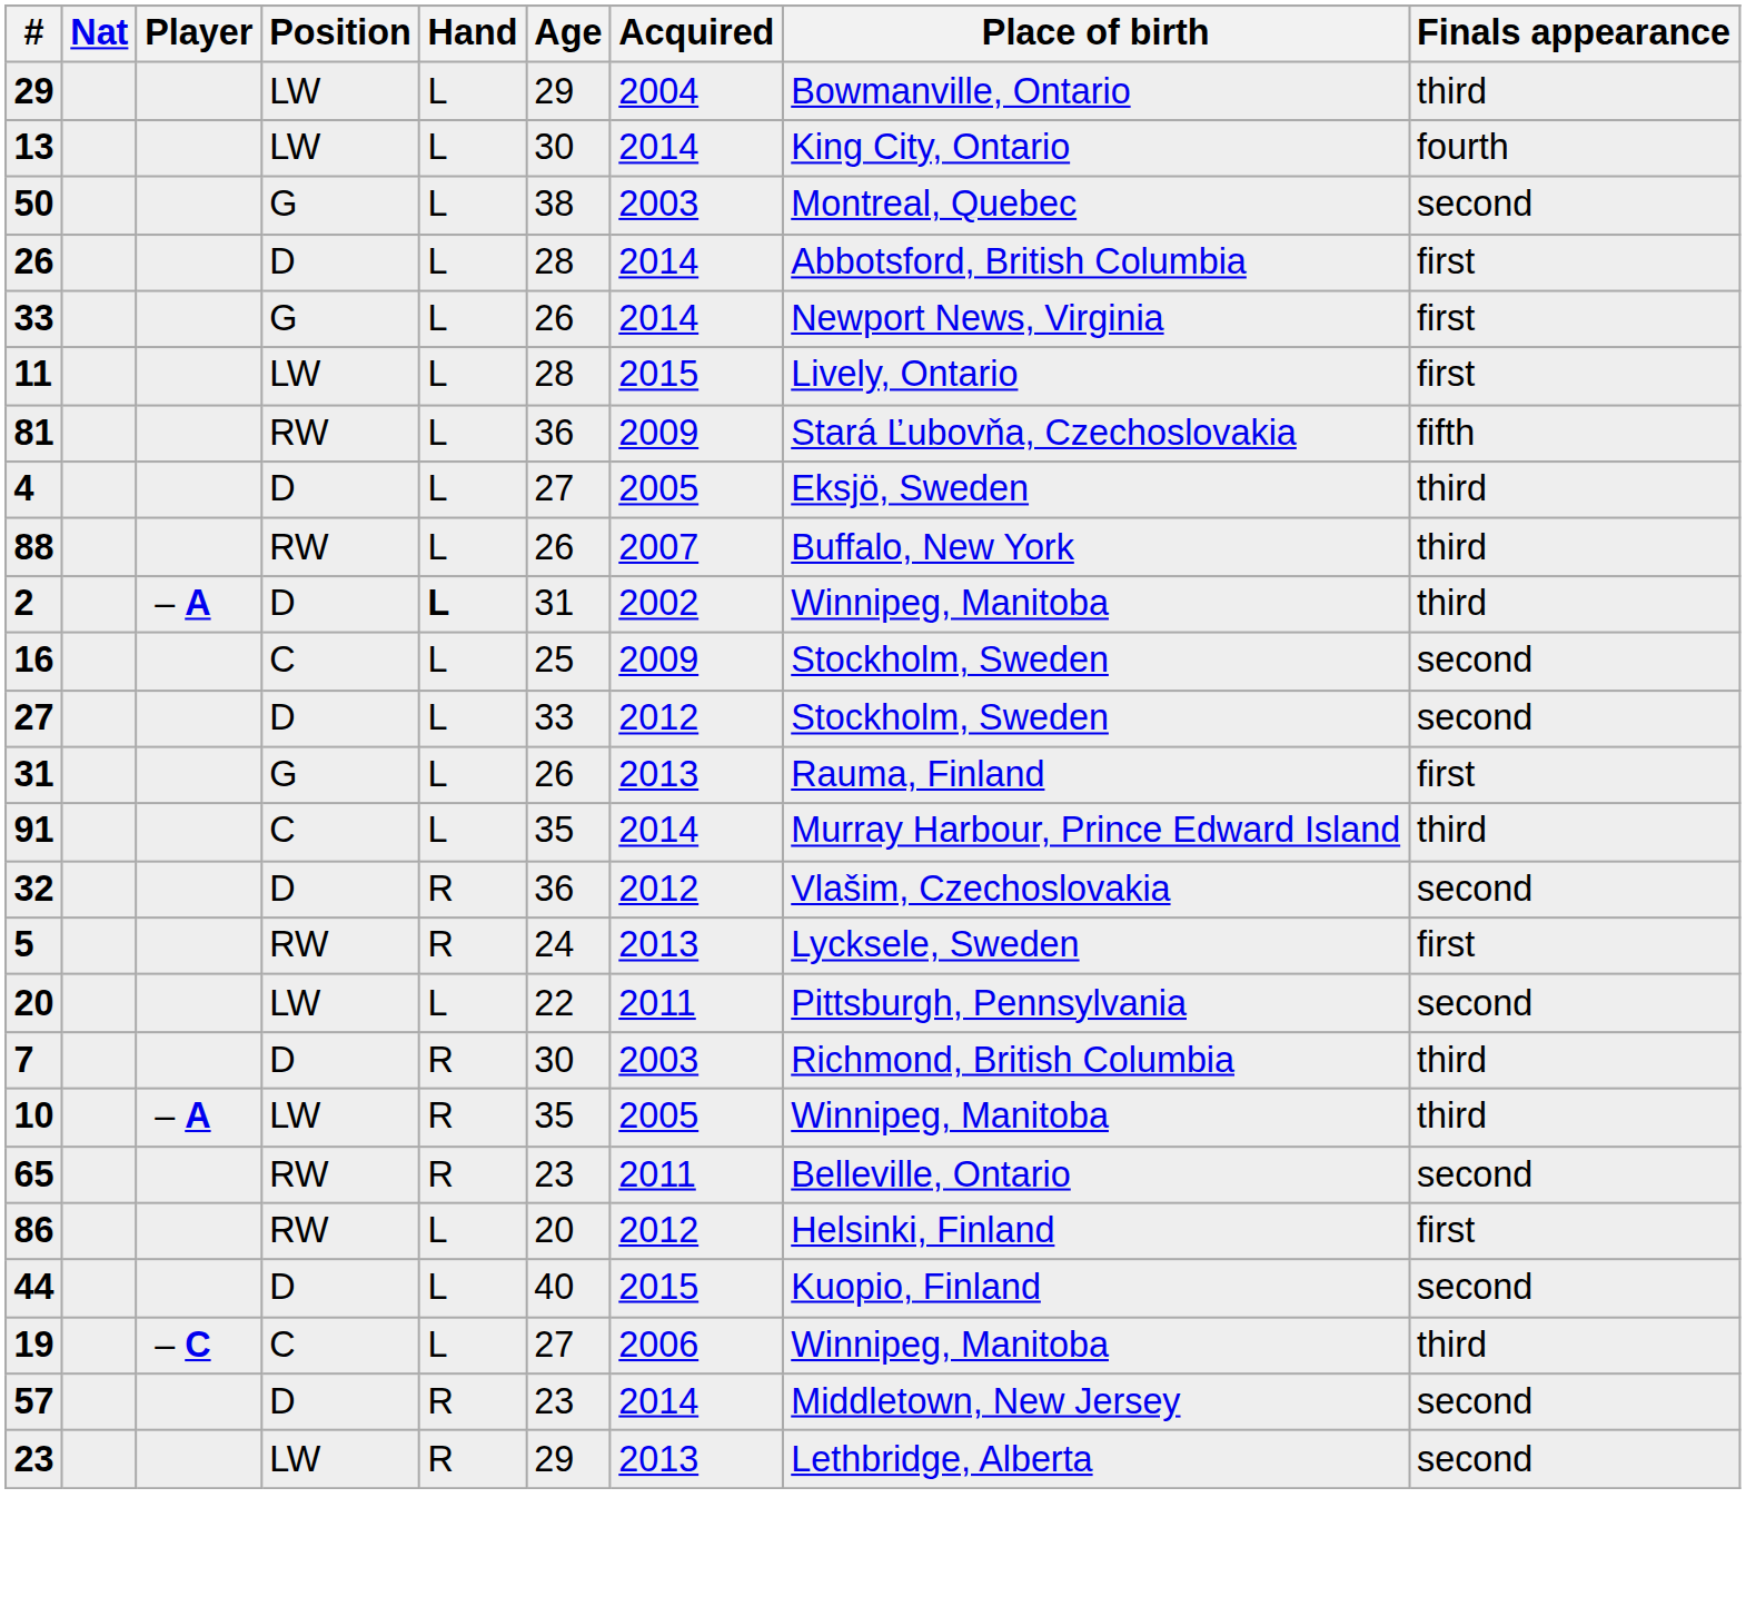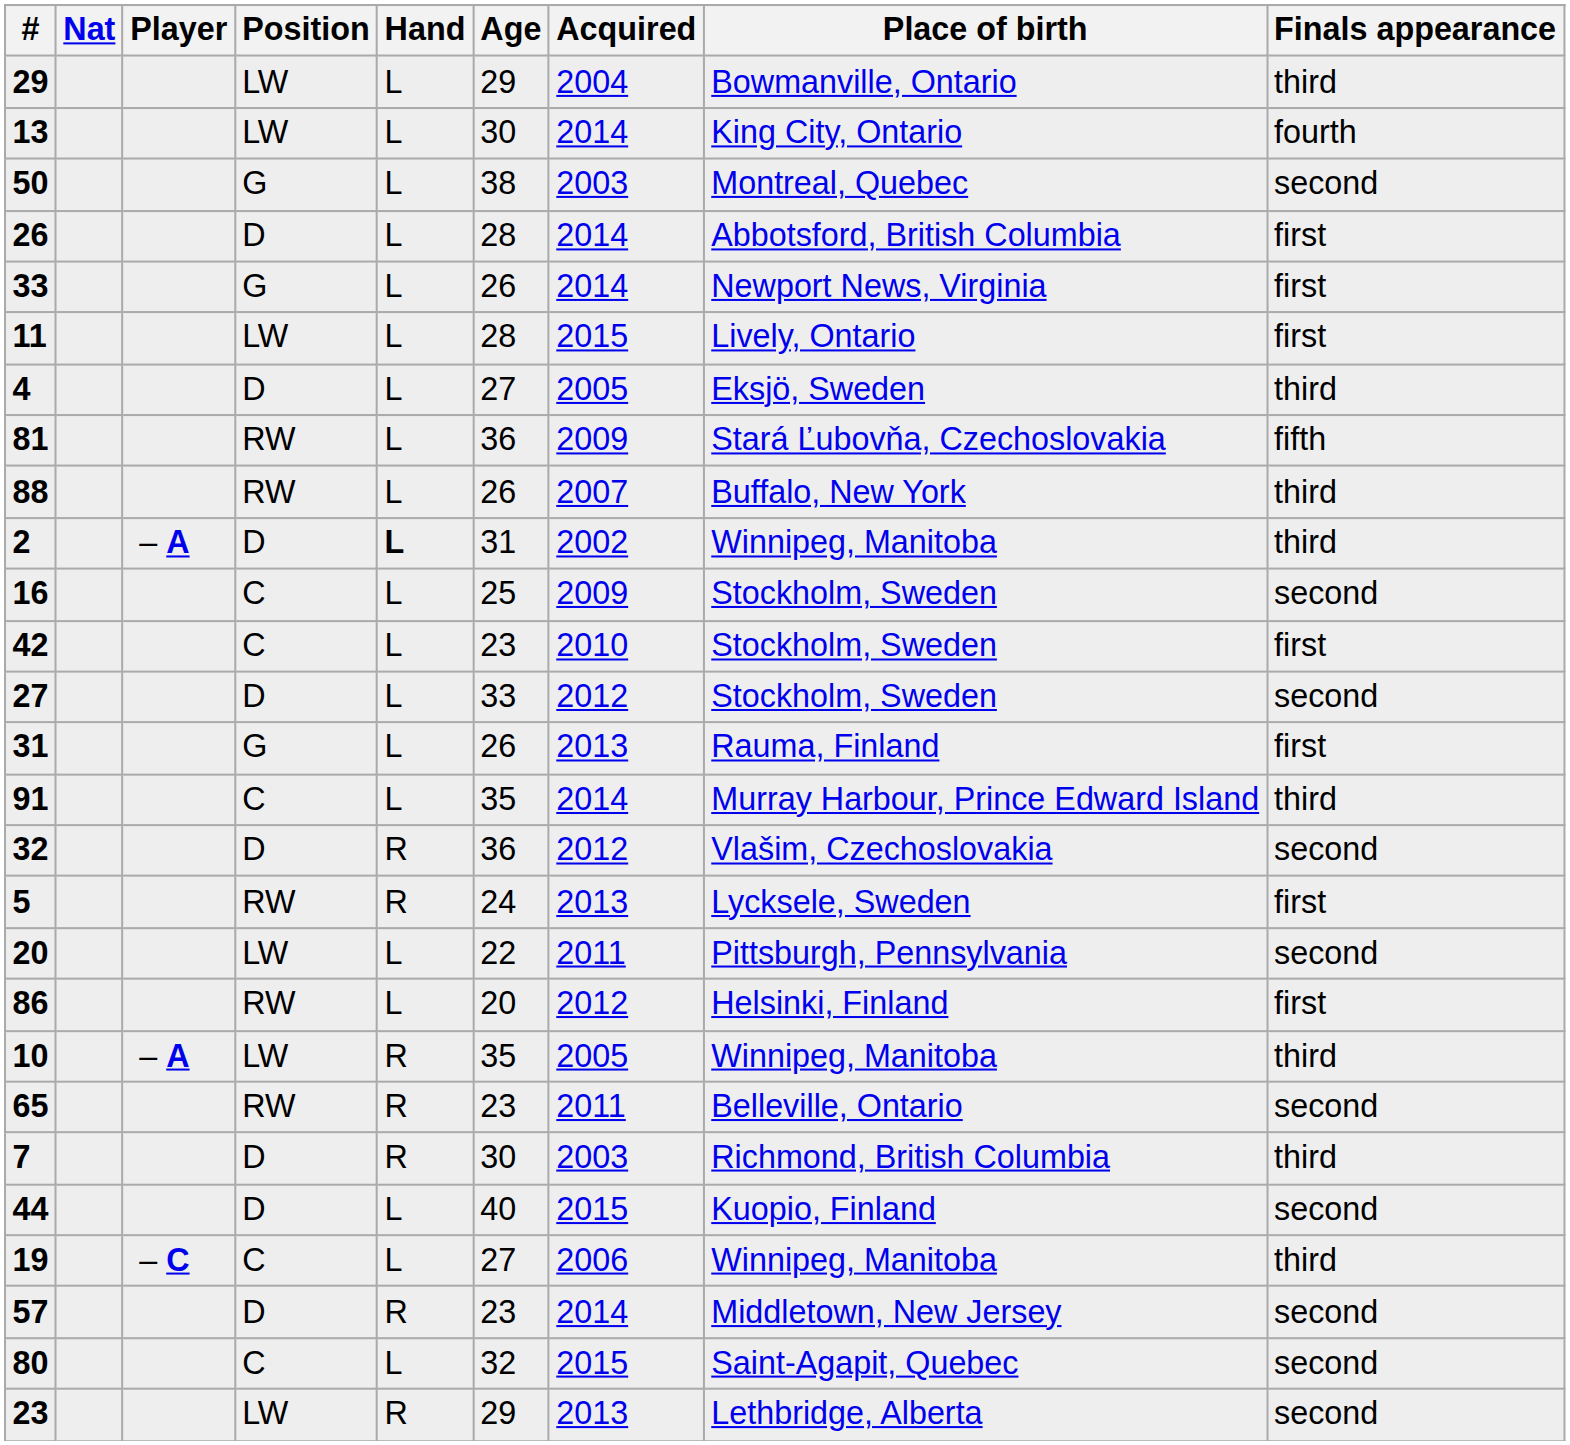 <table class="sortable wikitable">
 <tr style="text-align:center;">
 </tr>
 <tr style="background:#dddddd;">
 <th>#</th>
 <th><a href='#'>Nat</a></th>
 <th>Player</th>
 <th>Position</th>
 <th>Hand</th>
 <th>Age</th>
 <th>Acquired</th>
 <th class="unsortable">Place of birth</th>
 <th class="unsortable">Finals appearance</th>
 </tr>
 <tr style="background:#eeeeee;">
 <td><strong>29</strong></td>
 <td></td>
 <td align="left"></td>
 <td>LW</td>
 <td>L</td>
 <td>29</td>
 <td><a href='#'>2004</a></td>
 <td align="left"><a href='#'>Bowmanville, Ontario</a></td>
 <td>third </td>
 </tr>
 <tr style="background:#eeeeee;">
 <td><strong>13</strong></td>
 <td></td>
 <td align="left"></td>
 <td>LW</td>
 <td>L</td>
 <td>30</td>
 <td><a href='#'>2014</a></td>
 <td align="left"><a href='#'>King City, Ontario</a></td>
 <td>fourth </td>
 </tr>
 <tr style="background:#eeeeee;">
 <td><strong>50</strong></td>
 <td></td>
 <td align="left"></td>
 <td>G</td>
 <td>L</td>
 <td>38</td>
 <td><a href='#'>2003</a></td>
 <td align="left"><a href='#'>Montreal, Quebec</a></td>
 <td>second </td>
 </tr>
 <tr style="background:#eeeeee;">
 <td><strong>26</strong></td>
 <td></td>
 <td align="left"></td>
 <td>D</td>
 <td>L</td>
 <td>28</td>
 <td><a href='#'>2014</a></td>
 <td align="left"><a href='#'>Abbotsford, British Columbia</a></td>
 <td>first</td>
 </tr>
 <tr style="background:#eeeeee;">
 <td><strong>33</strong></td>
 <td></td>
 <td align="left"></td>
 <td>G</td>
 <td>L</td>
 <td>26</td>
 <td><a href='#'>2014</a></td>
 <td align="left"><a href='#'>Newport News, Virginia</a></td>
 <td>first</td>
 </tr>
 <tr style="background:#eeeeee;">
 <td><strong>11</strong></td>
 <td></td>
 <td align="left"></td>
 <td>LW</td>
 <td>L</td>
 <td>28</td>
 <td><a href='#'>2015</a></td>
 <td align="left"><a href='#'>Lively, Ontario</a></td>
 <td>first</td>
 </tr>
 <tr style="background:#eeeeee;">
+<td><strong>4</strong></td>
+<td></td>
+<td align="left"></td>
+<td>D</td>
+<td>L</td>
+<td>27</td>
+<td><a href='#'>2005</a></td>
+<td align="left"><a href='#'>Eksjö, Sweden</a></td>
+<td>third </td>
+</tr>
+<tr style="background:#eeeeee;">
 <td><strong>81</strong></td>
 <td></td>
 <td align="left"></td>
 <td>RW</td>
 <td>L</td>
 <td>36</td>
 <td><a href='#'>2009</a></td>
 <td align="left"><a href='#'>Stará Ľubovňa, Czechoslovakia</a></td>
 <td>fifth </td>
-</tr>
-<tr style="background:#eeeeee;">
-<td><strong>4</strong></td>
-<td></td>
-<td align="left"></td>
-<td>D</td>
-<td>L</td>
-<td>27</td>
-<td><a href='#'>2005</a></td>
-<td align="left"><a href='#'>Eksjö, Sweden</a></td>
-<td>third </td>
 </tr>
 <tr style="background:#eeeeee;">
 <td><strong>88</strong></td>
 <td></td>
 <td align="left"></td>
 <td>RW</td>
 <td>L</td>
 <td>26</td>
 <td><a href='#'>2007</a></td>
 <td align="left"><a href='#'>Buffalo, New York</a></td>
 <td>third </td>
 </tr>
 <tr style="background:#eeeeee;">
 <td><strong>2</strong></td>
 <td></td>
 <td align="left"> – <strong><a href='#'>A</a></strong></td>
 <td>D</td>
 <td><strong>L</strong></td>
 <td>31</td>
 <td><a href='#'>2002</a></td>
 <td align="left"><a href='#'>Winnipeg, Manitoba</a></td>
 <td>third </td>
 </tr>
 <tr style="background:#eeeeee;">
 <td><strong>16</strong></td>
 <td></td>
 <td align="left"></td>
 <td>C</td>
 <td>L</td>
 <td>25</td>
 <td><a href='#'>2009</a></td>
 <td align="left"><a href='#'>Stockholm, Sweden</a></td>
 <td>second </td>
+</tr>
+<tr style="background:#eeeeee;">
+<td><strong>42</strong></td>
+<td></td>
+<td align="left"></td>
+<td>C</td>
+<td>L</td>
+<td>23</td>
+<td><a href='#'>2010</a></td>
+<td align="left"><a href='#'>Stockholm, Sweden</a></td>
+<td>first</td>
 </tr>
 <tr style="background:#eeeeee;">
 <td><strong>27</strong></td>
 <td></td>
 <td align="left"></td>
 <td>D</td>
 <td>L</td>
 <td>33</td>
 <td><a href='#'>2012</a></td>
 <td align="left"><a href='#'>Stockholm, Sweden</a></td>
 <td>second </td>
 </tr>
 <tr style="background:#eeeeee;">
 <td><strong>31</strong></td>
 <td></td>
 <td align="left"></td>
 <td>G</td>
 <td>L</td>
 <td>26</td>
 <td><a href='#'>2013</a></td>
 <td align="left"><a href='#'>Rauma, Finland</a></td>
 <td>first</td>
 </tr>
 <tr style="background:#eeeeee;">
 <td><strong>91</strong></td>
 <td></td>
 <td align="left"></td>
 <td>C</td>
 <td>L</td>
 <td>35</td>
 <td><a href='#'>2014</a></td>
 <td align="left"><a href='#'>Murray Harbour, Prince Edward Island</a></td>
 <td>third </td>
 </tr>
 <tr style="background:#eeeeee;">
 <td><strong>32</strong></td>
 <td></td>
 <td align="left"></td>
 <td>D</td>
 <td>R</td>
 <td>36</td>
 <td><a href='#'>2012</a></td>
 <td align="left"><a href='#'>Vlašim, Czechoslovakia</a></td>
 <td>second </td>
 </tr>
 <tr style="background:#eeeeee;">
 <td><strong>5</strong></td>
 <td></td>
 <td align="left"></td>
 <td>RW</td>
 <td>R</td>
 <td>24</td>
 <td><a href='#'>2013</a></td>
 <td align="left"><a href='#'>Lycksele, Sweden</a></td>
 <td>first</td>
 </tr>
 <tr style="background:#eeeeee;">
 <td><strong>20</strong></td>
 <td></td>
 <td align="left"></td>
 <td>LW</td>
 <td>L</td>
 <td>22</td>
 <td><a href='#'>2011</a></td>
 <td align="left"><a href='#'>Pittsburgh, Pennsylvania</a></td>
 <td>second </td>
 </tr>
 <tr style="background:#eeeeee;">
-<td><strong>7</strong></td>
+<td><strong>86</strong></td>
 <td></td>
 <td align="left"></td>
-<td>D</td>
-<td>R</td>
-<td>30</td>
-<td><a href='#'>2003</a></td>
-<td align="left"><a href='#'>Richmond, British Columbia</a></td>
-<td>third </td>
+<td>RW</td>
+<td>L</td>
+<td>20</td>
+<td><a href='#'>2012</a></td>
+<td align="left"><a href='#'>Helsinki, Finland</a></td>
+<td>first</td>
 </tr>
 <tr style="background:#eeeeee;">
 <td><strong>10</strong></td>
 <td></td>
 <td align="left"> – <strong><a href='#'>A</a></strong></td>
 <td>LW</td>
 <td>R</td>
 <td>35</td>
 <td><a href='#'>2005</a></td>
 <td align="left"><a href='#'>Winnipeg, Manitoba</a></td>
 <td>third </td>
 </tr>
 <tr style="background:#eeeeee;">
 <td><strong>65</strong></td>
 <td></td>
 <td align="left"></td>
 <td>RW</td>
 <td>R</td>
 <td>23</td>
 <td><a href='#'>2011</a></td>
 <td align="left"><a href='#'>Belleville, Ontario</a></td>
 <td>second </td>
 </tr>
 <tr style="background:#eeeeee;">
-<td><strong>86</strong></td>
+<td><strong>7</strong></td>
 <td></td>
 <td align="left"></td>
-<td>RW</td>
-<td>L</td>
-<td>20</td>
-<td><a href='#'>2012</a></td>
-<td align="left"><a href='#'>Helsinki, Finland</a></td>
-<td>first</td>
+<td>D</td>
+<td>R</td>
+<td>30</td>
+<td><a href='#'>2003</a></td>
+<td align="left"><a href='#'>Richmond, British Columbia</a></td>
+<td>third </td>
 </tr>
 <tr style="background:#eeeeee;">
 <td><strong>44</strong></td>
 <td></td>
 <td align="left"></td>
 <td>D</td>
 <td>L</td>
 <td>40</td>
 <td><a href='#'>2015</a></td>
 <td align="left"><a href='#'>Kuopio, Finland</a></td>
 <td>second </td>
 </tr>
 <tr style="background:#eeeeee;">
 <td><strong>19</strong></td>
 <td></td>
 <td align="left"> – <strong><a href='#'>C</a></strong></td>
 <td>C</td>
 <td>L</td>
 <td>27</td>
 <td><a href='#'>2006</a></td>
 <td align="left"><a href='#'>Winnipeg, Manitoba</a></td>
 <td>third </td>
 </tr>
 <tr style="background:#eeeeee;">
 <td><strong>57</strong></td>
 <td></td>
 <td align="left"></td>
 <td>D</td>
 <td>R</td>
 <td>23</td>
 <td><a href='#'>2014</a></td>
 <td align="left"><a href='#'>Middletown, New Jersey</a></td>
 <td>second </td>
 </tr>
 <tr style="background:#eeeeee;">
+<td><strong>80</strong></td>
+<td></td>
+<td align="left"></td>
+<td>C</td>
+<td>L</td>
+<td>32</td>
+<td><a href='#'>2015</a></td>
+<td align="left"><a href='#'>Saint-Agapit, Quebec</a></td>
+<td>second </td>
+</tr>
+<tr style="background:#eeeeee;">
 <td><strong>23</strong></td>
 <td></td>
 <td align="left"></td>
 <td>LW</td>
 <td>R</td>
 <td>29</td>
 <td><a href='#'>2013</a></td>
 <td align="left"><a href='#'>Lethbridge, Alberta</a></td>
 <td>second </td>
 </tr>
 </table>
